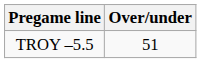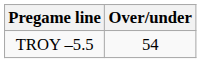 <table class="wikitable">
 <tr align="center">
 <th style=>Pregame line</th>
 <th style=>Over/under</th>
 </tr>
 <tr align="center">
 <td>TROY –5.5</td>
-<td>51</td>
+<td>54</td>
 </tr>
 </table>
